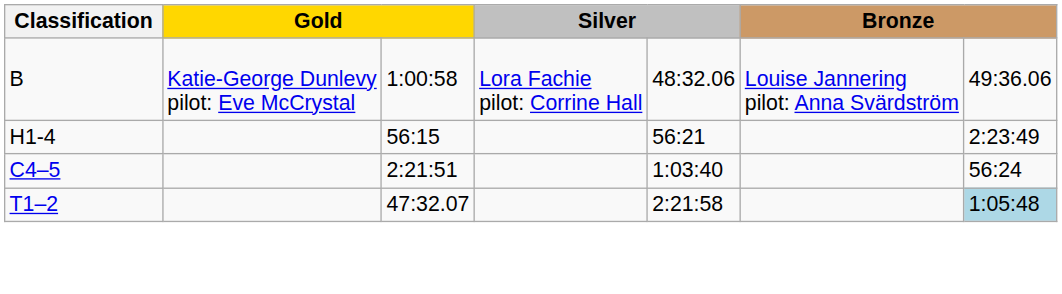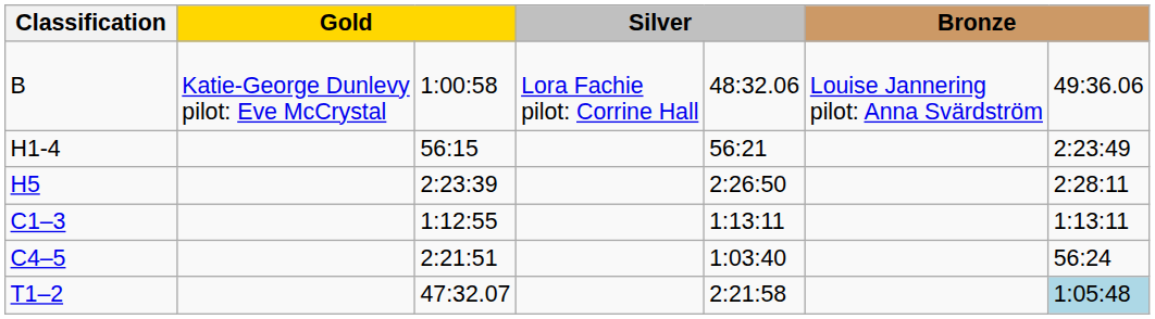 <table class=wikitable style="font-size:100%">
 <tr>
 <th rowspan="1" width="15%">Classification</th>
 <th colspan="2" style="background:gold;">Gold</th>
 <th colspan="2" style="background:silver;">Silver</th>
 <th colspan="2" style="background:#CC9966;">Bronze</th>
 </tr>
 <tr>
 <td>B <br></td>
 <td><br><a href='#'>Katie-George Dunlevy</a><br>pilot: <a href='#'>Eve McCrystal</a></td>
 <td>1:00:58</td>
 <td><br><a href='#'>Lora Fachie</a><br>pilot: <a href='#'>Corrine Hall</a></td>
 <td>48:32.06</td>
 <td><br><a href='#'>Louise Jannering</a><br>pilot: <a href='#'>Anna Svärdström</a></td>
 <td>49:36.06</td>
 </tr>
 <tr>
 <td>H1-4 <br></td>
 <td></td>
 <td>56:15</td>
 <td></td>
 <td>56:21</td>
 <td></td>
 <td>2:23:49</td>
 </tr>
 <tr>
+<td><a href='#'>H5</a></td>
+<td></td>
+<td>2:23:39</td>
+<td></td>
+<td>2:26:50</td>
+<td></td>
+<td>2:28:11</td>
+</tr>
+<tr>
+<td><a href='#'>C1–3</a></td>
+<td></td>
+<td>1:12:55</td>
+<td></td>
+<td>1:13:11</td>
+<td></td>
+<td>1:13:11</td>
+</tr>
+<tr>
 <td><a href='#'>C4–5</a></td>
 <td></td>
 <td>2:21:51</td>
 <td></td>
 <td>1:03:40</td>
 <td></td>
 <td>56:24</td>
 </tr>
 <tr>
 <td><a href='#'>T1–2</a></td>
 <td></td>
 <td>47:32.07</td>
 <td></td>
 <td>2:21:58</td>
 <td></td>
 <td style="background: lightblue;">1:05:48</td>
 </tr>
 </table>
